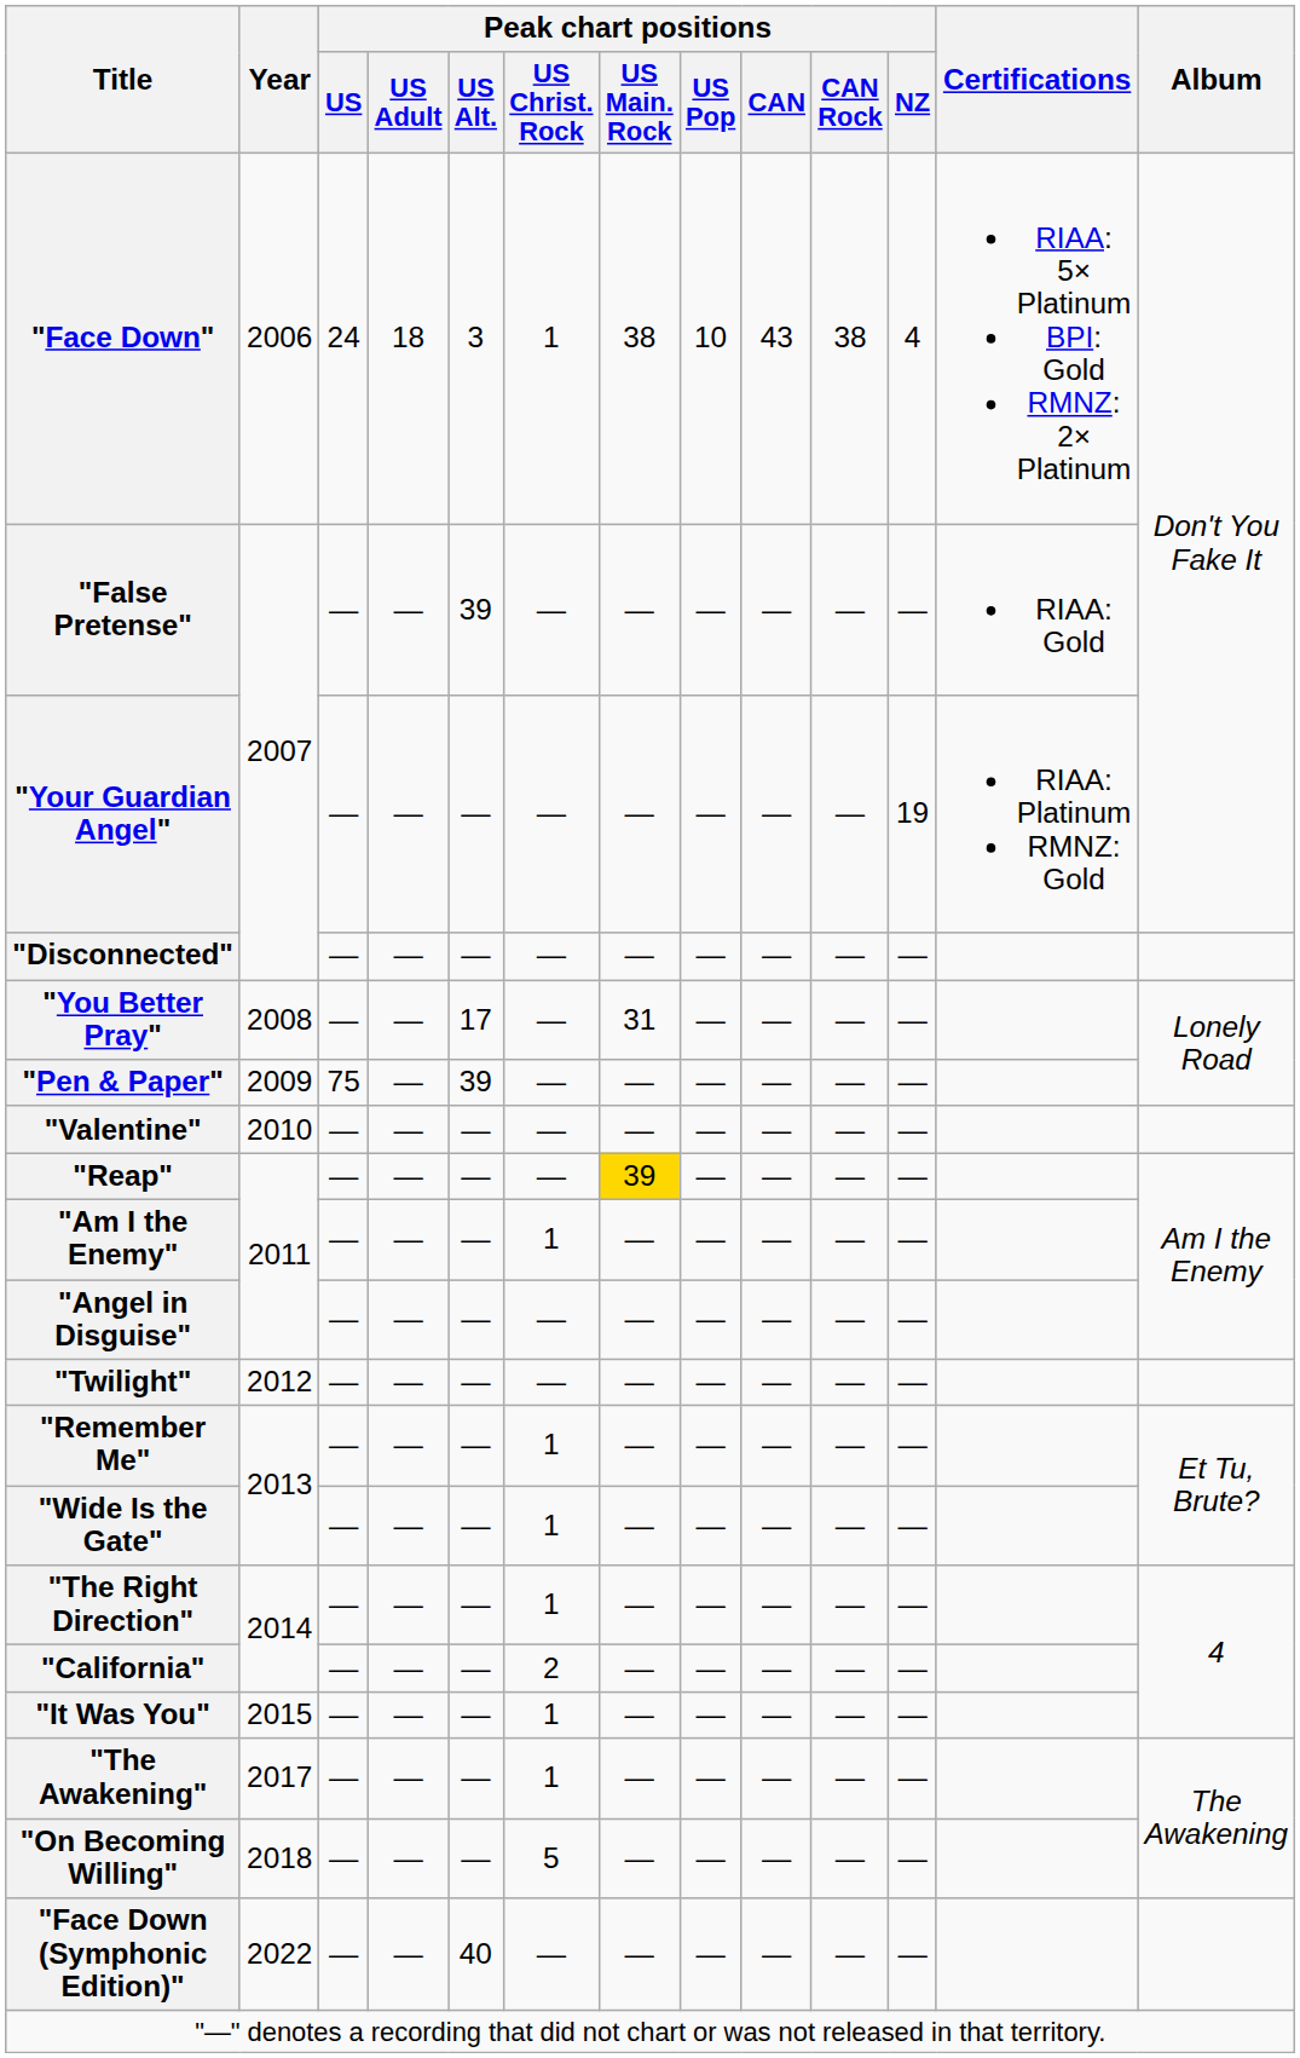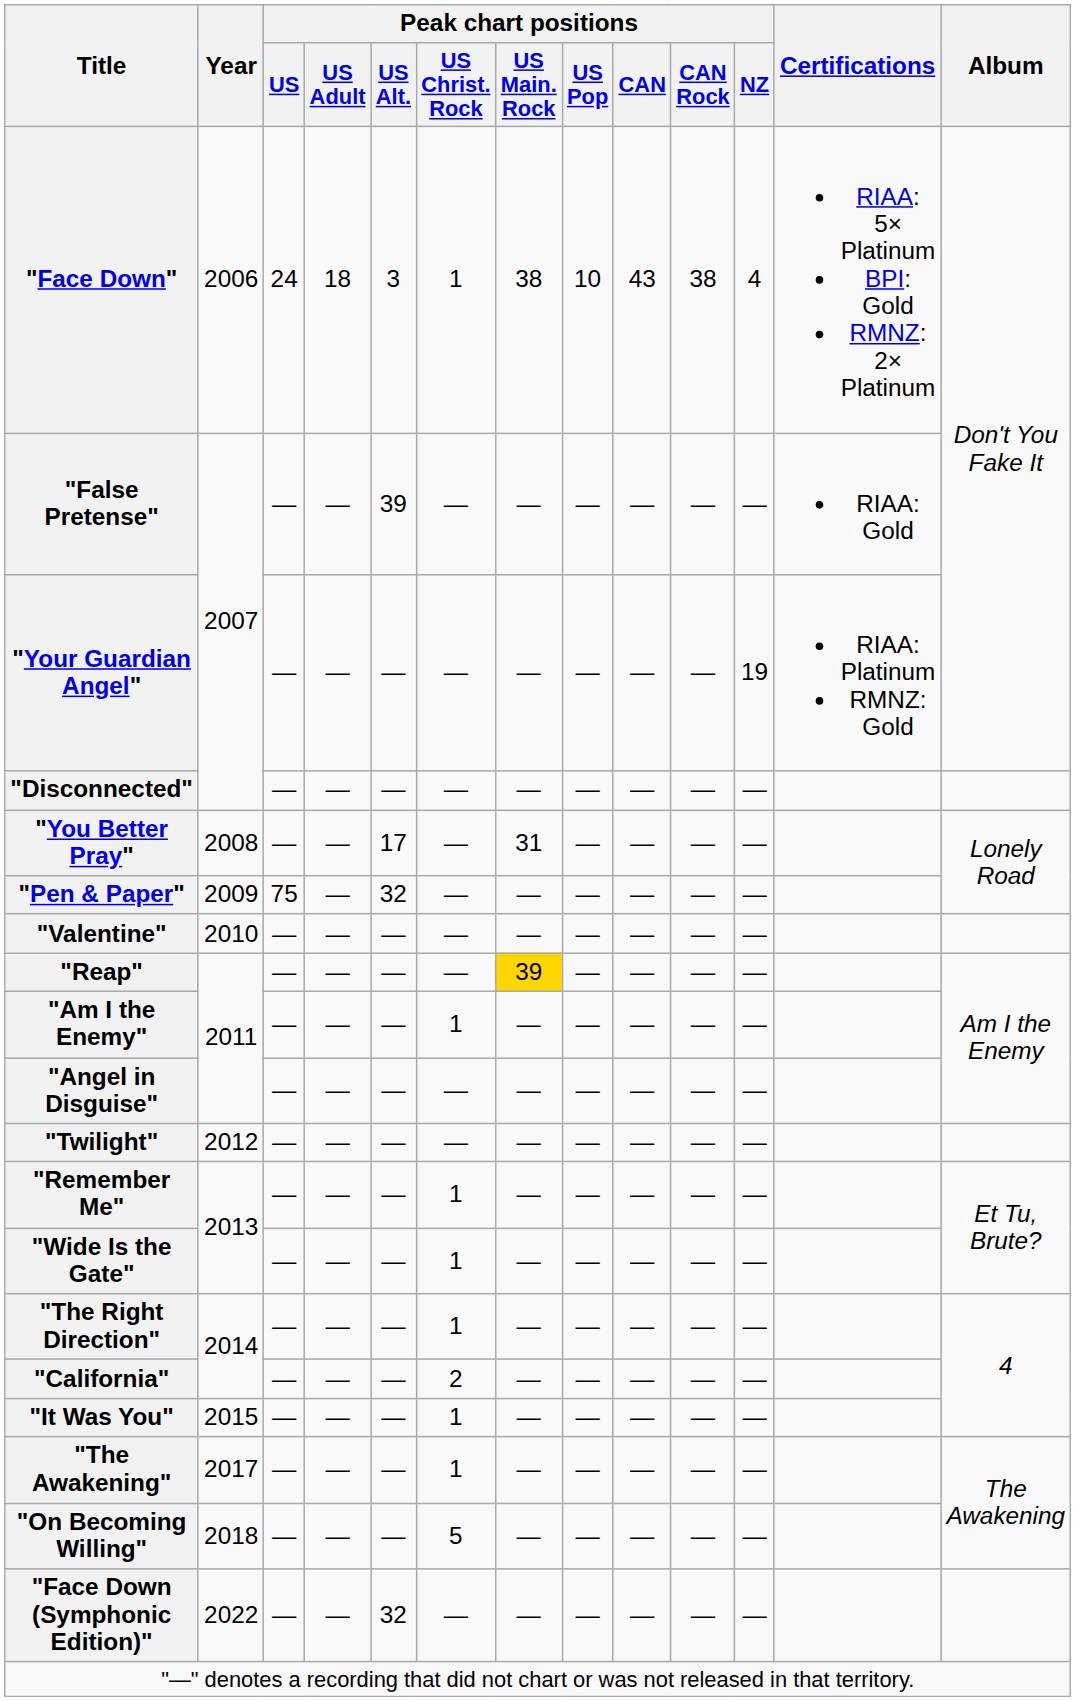 <table class="wikitable plainrowheaders" style="text-align:center;">
 <tr>
 <th scope="col" rowspan="2" style="width:12em;">Title</th>
 <th scope="col" rowspan="2">Year</th>
 <th scope="col" colspan="9">Peak chart positions</th>
 <th scope="col" rowspan="2" style="width:12em;"><a href='#'>Certifications</a></th>
 <th scope="col" rowspan="2">Album</th>
 </tr>
 <tr>
 <th scope="col" style="width:3em;font-size:90%;"><a href='#'>US</a><br></th>
 <th scope="col" style="width:3em;font-size:90%;"><a href='#'>US<br>Adult</a><br></th>
 <th scope="col" style="width:3em;font-size:90%;"><a href='#'>US<br>Alt.</a><br></th>
 <th scope="col" style="width:3em;font-size:90%;"><a href='#'>US<br>Christ.<br>Rock</a><br></th>
 <th scope="col" style="width:3em;font-size:90%;"><a href='#'>US<br>Main.<br>Rock</a><br></th>
 <th scope="col" style="width:3em;font-size:90%;"><a href='#'>US<br>Pop</a><br></th>
 <th scope="col" style="width:3em;font-size:90%;"><a href='#'>CAN</a><br></th>
 <th scope="col" style="width:3em;font-size:90%;"><a href='#'>CAN<br>Rock</a><br></th>
 <th scope="col" style="width:3em;font-size:90%;"><a href='#'>NZ</a><br></th>
 </tr>
 <tr>
 <th scope="row">"<a href='#'>Face Down</a>"</th>
 <td>2006</td>
 <td>24</td>
 <td>18</td>
 <td>3</td>
 <td>1</td>
 <td>38</td>
 <td>10</td>
 <td>43</td>
 <td>38</td>
 <td>4</td>
 <td><br><ul><li><a href='#'>RIAA</a>: 5× Platinum</li><li><a href='#'>BPI</a>: Gold</li><li><a href='#'>RMNZ</a>: 2× Platinum</li></ul></td>
 <td rowspan="3"><em>Don't You Fake It</em></td>
 </tr>
 <tr>
 <th scope="row">"False Pretense"</th>
 <td rowspan="3">2007</td>
 <td>—</td>
 <td>—</td>
 <td>39</td>
 <td>—</td>
 <td>—</td>
 <td>—</td>
 <td>—</td>
 <td>—</td>
 <td>—</td>
 <td><br><ul><li>RIAA: Gold</li></ul></td>
 </tr>
 <tr>
 <th scope="row">"<a href='#'>Your Guardian Angel</a>"</th>
 <td>—</td>
 <td>—</td>
 <td>—</td>
 <td>—</td>
 <td>—</td>
 <td>—</td>
 <td>—</td>
 <td>—</td>
 <td>19</td>
 <td><br><ul><li>RIAA: Platinum</li><li>RMNZ: Gold</li></ul></td>
 </tr>
 <tr>
 <th scope="row">"Disconnected"</th>
 <td>—</td>
 <td>—</td>
 <td>—</td>
 <td>—</td>
 <td>—</td>
 <td>—</td>
 <td>—</td>
 <td>—</td>
 <td>—</td>
 <td></td>
 <td></td>
 </tr>
 <tr>
 <th scope="row">"<a href='#'>You Better Pray</a>"</th>
 <td>2008</td>
 <td>—</td>
 <td>—</td>
 <td>17</td>
 <td>—</td>
 <td>31</td>
 <td>—</td>
 <td>—</td>
 <td>—</td>
 <td>—</td>
 <td></td>
 <td rowspan="2"><em>Lonely Road</em></td>
 </tr>
 <tr>
 <th scope="row">"<a href='#'>Pen & Paper</a>"</th>
 <td>2009</td>
 <td>75</td>
 <td>—</td>
-<td>39</td>
+<td>32</td>
 <td>—</td>
 <td>—</td>
 <td>—</td>
 <td>—</td>
 <td>—</td>
 <td>—</td>
 <td></td>
 </tr>
 <tr>
 <th scope="row">"Valentine"</th>
 <td>2010</td>
 <td>—</td>
 <td>—</td>
 <td>—</td>
 <td>—</td>
 <td>—</td>
 <td>—</td>
 <td>—</td>
 <td>—</td>
 <td>—</td>
 <td></td>
 <td></td>
 </tr>
 <tr>
 <th scope="row">"Reap"</th>
 <td rowspan="3">2011</td>
 <td>—</td>
 <td>—</td>
 <td>—</td>
 <td>—</td>
 <td style="background: gold;">39</td>
 <td>—</td>
 <td>—</td>
 <td>—</td>
 <td>—</td>
 <td></td>
 <td rowspan="3"><em>Am I the Enemy</em></td>
 </tr>
 <tr>
 <th scope="row">"Am I the Enemy"</th>
 <td>—</td>
 <td>—</td>
 <td>—</td>
 <td>1</td>
 <td>—</td>
 <td>—</td>
 <td>—</td>
 <td>—</td>
 <td>—</td>
 <td></td>
 </tr>
 <tr>
 <th scope="row">"Angel in Disguise"</th>
 <td>—</td>
 <td>—</td>
 <td>—</td>
 <td>—</td>
 <td>—</td>
 <td>—</td>
 <td>—</td>
 <td>—</td>
 <td>—</td>
 <td></td>
 </tr>
 <tr>
 <th scope="row">"Twilight"</th>
 <td>2012</td>
 <td>—</td>
 <td>—</td>
 <td>—</td>
 <td>—</td>
 <td>—</td>
 <td>—</td>
 <td>—</td>
 <td>—</td>
 <td>—</td>
 <td></td>
 <td></td>
 </tr>
 <tr>
 <th scope="row">"Remember Me"</th>
 <td rowspan="2">2013</td>
 <td>—</td>
 <td>—</td>
 <td>—</td>
 <td>1</td>
 <td>—</td>
 <td>—</td>
 <td>—</td>
 <td>—</td>
 <td>—</td>
 <td></td>
 <td rowspan="2"><em>Et Tu, Brute?</em></td>
 </tr>
 <tr>
 <th scope="row">"Wide Is the Gate"</th>
 <td>—</td>
 <td>—</td>
 <td>—</td>
 <td>1</td>
 <td>—</td>
 <td>—</td>
 <td>—</td>
 <td>—</td>
 <td>—</td>
 <td></td>
 </tr>
 <tr>
 <th scope="row">"The Right Direction"</th>
 <td rowspan="2">2014</td>
 <td>—</td>
 <td>—</td>
 <td>—</td>
 <td>1</td>
 <td>—</td>
 <td>—</td>
 <td>—</td>
 <td>—</td>
 <td>—</td>
 <td></td>
 <td rowspan="3"><em>4</em></td>
 </tr>
 <tr>
 <th scope="row">"California"</th>
 <td>—</td>
 <td>—</td>
 <td>—</td>
 <td>2</td>
 <td>—</td>
 <td>—</td>
 <td>—</td>
 <td>—</td>
 <td>—</td>
 <td></td>
 </tr>
 <tr>
 <th scope="row">"It Was You"</th>
 <td>2015</td>
 <td>—</td>
 <td>—</td>
 <td>—</td>
 <td>1</td>
 <td>—</td>
 <td>—</td>
 <td>—</td>
 <td>—</td>
 <td>—</td>
 <td></td>
 </tr>
 <tr>
 <th scope="row">"The Awakening"</th>
 <td>2017</td>
 <td>—</td>
 <td>—</td>
 <td>—</td>
 <td>1</td>
 <td>—</td>
 <td>—</td>
 <td>—</td>
 <td>—</td>
 <td>—</td>
 <td></td>
 <td rowspan="2"><em>The Awakening</em></td>
 </tr>
 <tr>
 <th scope="row">"On Becoming Willing"</th>
 <td>2018</td>
 <td>—</td>
 <td>—</td>
 <td>—</td>
 <td>5</td>
 <td>—</td>
 <td>—</td>
 <td>—</td>
 <td>—</td>
 <td>—</td>
 <td></td>
 </tr>
 <tr>
 <th scope="row">"Face Down (Symphonic Edition)"</th>
 <td>2022</td>
 <td>—</td>
 <td>—</td>
-<td>40</td>
+<td>32</td>
 <td>—</td>
 <td>—</td>
 <td>—</td>
 <td>—</td>
 <td>—</td>
 <td>—</td>
 <td></td>
 <td></td>
 </tr>
 <tr>
 <td colspan="14" style="font-size:90%">"—" denotes a recording that did not chart or was not released in that territory.</td>
 </tr>
 </table>
